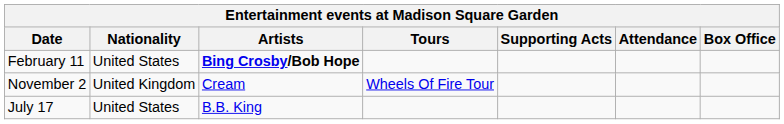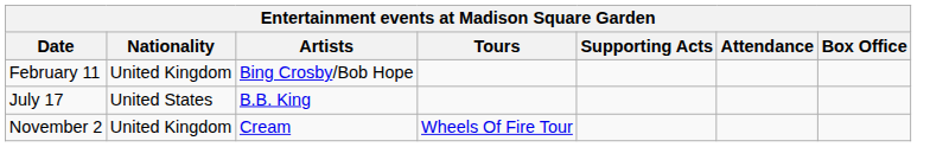 <table class="wikitable">
 <tr>
 <th colspan="7">Entertainment events at Madison Square Garden</th>
 </tr>
 <tr>
 <th>Date</th>
 <th>Nationality</th>
 <th>Artists</th>
 <th>Tours</th>
 <th>Supporting Acts</th>
 <th>Attendance</th>
 <th>Box Office</th>
 </tr>
 <tr>
 <td>February 11</td>
+<td>United Kingdom</td>
+<td><a href='#'>Bing Crosby</a>/Bob Hope</td>
+<td></td>
+<td></td>
+<td></td>
+<td></td>
+</tr>
+<tr>
+<td>July 17</td>
 <td>United States</td>
-<td><strong><a href='#'>Bing Crosby</a>/Bob Hope</strong></td>
+<td><a href='#'>B.B. King</a></td>
 <td></td>
 <td></td>
 <td></td>
 <td></td>
 </tr>
 <tr>
 <td>November 2</td>
 <td>United Kingdom</td>
 <td><a href='#'>Cream</a></td>
 <td><a href='#'>Wheels Of Fire Tour</a></td>
 <td></td>
 <td></td>
 <td></td>
 </tr>
-<tr>
-<td>July 17</td>
-<td>United States</td>
-<td><a href='#'>B.B. King</a></td>
-<td></td>
-<td></td>
-<td></td>
-<td></td>
-</tr>
 </table>
